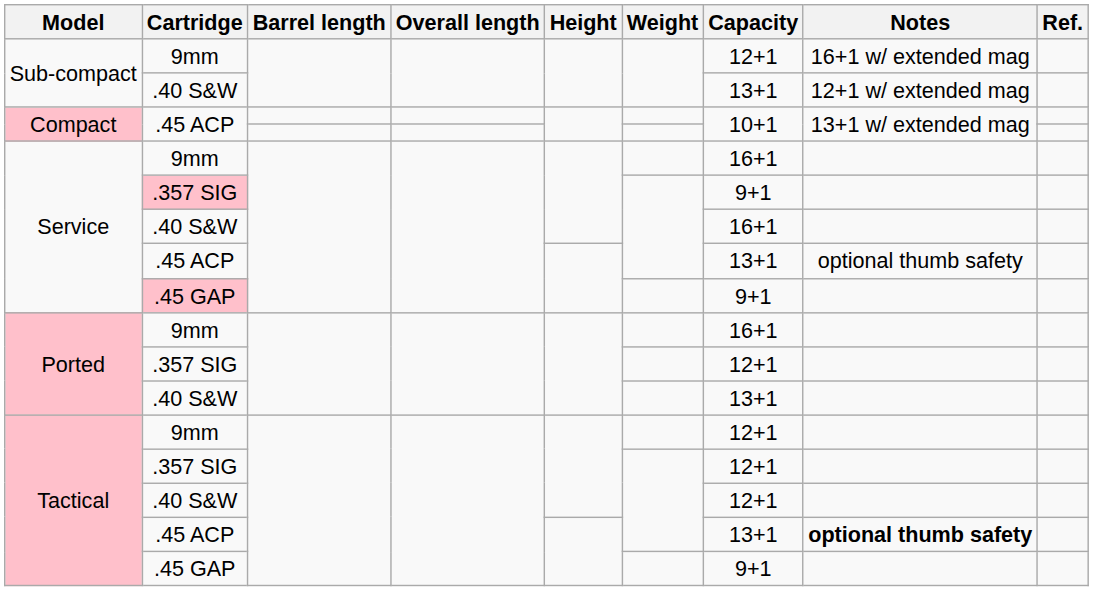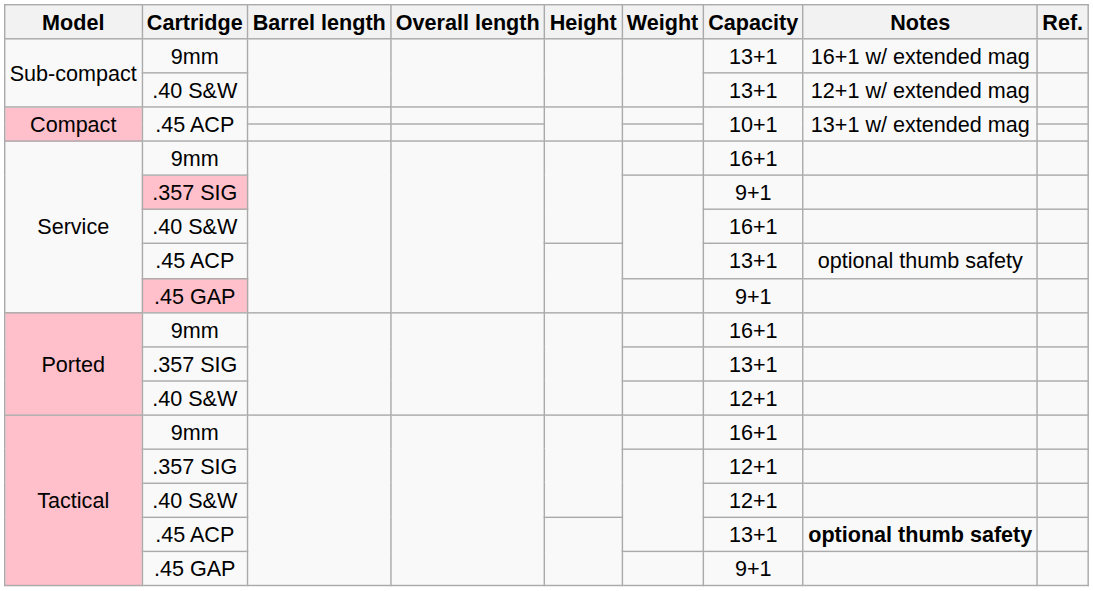 <table class="wikitable" style="text-align:center; font-size: 95%;">
 <tr>
 <th>Model</th>
 <th>Cartridge</th>
 <th>Barrel length</th>
 <th>Overall length</th>
 <th>Height</th>
 <th>Weight</th>
 <th>Capacity</th>
 <th>Notes</th>
 <th>Ref.</th>
 </tr>
 <tr>
 <td rowspan=2>Sub-compact</td>
 <td>9mm</td>
 <td rowspan=2></td>
 <td rowspan=2></td>
 <td rowspan=2></td>
 <td rowspan=2></td>
-<td>12+1</td>
+<td>13+1</td>
 <td>16+1 w/ extended mag</td>
 <td></td>
 </tr>
 <tr>
 <td>.40 S&W</td>
 <td>13+1</td>
 <td>12+1 w/ extended mag</td>
 <td></td>
 </tr>
 <tr>
 <td bgcolor=pink rowspan=2>Compact</td>
 <td rowspan=2>.45 ACP</td>
 <td></td>
 <td></td>
 <td rowspan=2></td>
 <td></td>
 <td rowspan=2>10+1</td>
 <td rowspan=2>13+1 w/ extended mag</td>
 <td></td>
 </tr>
 <tr>
 <td></td>
 <td></td>
 <td></td>
 <td></td>
 </tr>
 <tr>
 <td rowspan=5>Service</td>
 <td>9mm</td>
 <td rowspan=5></td>
 <td rowspan=5></td>
 <td rowspan=3></td>
 <td></td>
 <td>16+1</td>
 <td> </td>
 <td></td>
 </tr>
 <tr>
 <td bgcolor=pink>.357 SIG</td>
 <td rowspan=3></td>
 <td>9+1</td>
 <td> </td>
 <td></td>
 </tr>
 <tr>
 <td>.40 S&W</td>
 <td>16+1</td>
 <td> </td>
 <td></td>
 </tr>
 <tr>
 <td>.45 ACP</td>
 <td rowspan=2></td>
 <td>13+1</td>
 <td>optional thumb safety</td>
 <td></td>
 </tr>
 <tr>
 <td bgcolor=pink>.45 GAP</td>
 <td></td>
 <td>9+1</td>
 <td> </td>
 <td></td>
 </tr>
 <tr>
 <td bgcolor=pink rowspan=3>Ported</td>
 <td>9mm</td>
 <td rowspan=3></td>
 <td rowspan=3></td>
 <td rowspan=3></td>
 <td></td>
 <td>16+1</td>
 <td> </td>
 <td></td>
 </tr>
 <tr>
 <td>.357 SIG</td>
 <td></td>
-<td>12+1</td>
+<td>13+1</td>
 <td> </td>
 <td></td>
 </tr>
 <tr>
 <td>.40 S&W</td>
 <td></td>
-<td>13+1</td>
+<td>12+1</td>
 <td> </td>
 <td></td>
 </tr>
 <tr>
 <td bgcolor=pink rowspan=5>Tactical</td>
 <td>9mm</td>
 <td rowspan=5></td>
 <td rowspan=5></td>
 <td rowspan=3></td>
 <td></td>
-<td>12+1</td>
+<td>16+1</td>
 <td> </td>
 <td></td>
 </tr>
 <tr>
 <td>.357 SIG</td>
 <td rowspan=3></td>
 <td>12+1</td>
 <td> </td>
 <td></td>
 </tr>
 <tr>
 <td>.40 S&W</td>
 <td>12+1</td>
 <td> </td>
 <td></td>
 </tr>
 <tr>
 <td>.45 ACP</td>
 <td rowspan=2></td>
 <td>13+1</td>
 <td><strong>optional thumb safety</strong></td>
 <td></td>
 </tr>
 <tr>
 <td>.45 GAP</td>
 <td></td>
 <td>9+1</td>
 <td> </td>
 <td></td>
 </tr>
 </table>
